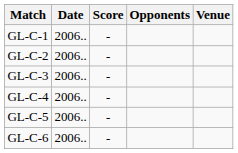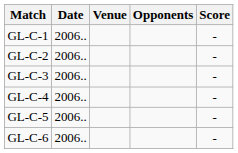 <table class="wikitable" style="text-align:center;">
 <tr>
 <th>Match</th>
 <th>Date</th>
+<th>Venue</th>
+<th>Opponents</th>
 <th>Score</th>
-<th>Opponents</th>
-<th>Venue</th>
 </tr>
 <tr>
 <td>GL-C-1</td>
 <td>2006..</td>
-<td>-</td>
 <td><a href='#'></a></td>
 <td><a href='#'></a></td>
+<td>-</td>
 </tr>
 <tr>
 <td>GL-C-2</td>
 <td>2006..</td>
-<td>-</td>
 <td><a href='#'></a></td>
 <td><a href='#'></a></td>
+<td>-</td>
 </tr>
 <tr>
 <td>GL-C-3</td>
 <td>2006..</td>
-<td>-</td>
 <td><a href='#'></a></td>
 <td><a href='#'></a></td>
+<td>-</td>
 </tr>
 <tr>
 <td>GL-C-4</td>
 <td>2006..</td>
-<td>-</td>
 <td><a href='#'></a></td>
 <td><a href='#'></a></td>
+<td>-</td>
 </tr>
 <tr>
 <td>GL-C-5</td>
 <td>2006..</td>
-<td>-</td>
 <td><a href='#'></a></td>
 <td><a href='#'></a></td>
+<td>-</td>
 </tr>
 <tr>
 <td>GL-C-6</td>
 <td>2006..</td>
-<td>-</td>
 <td><a href='#'></a></td>
 <td><a href='#'></a></td>
+<td>-</td>
 </tr>
 </table>
